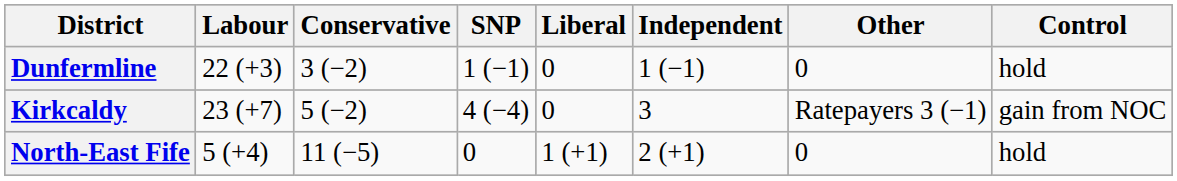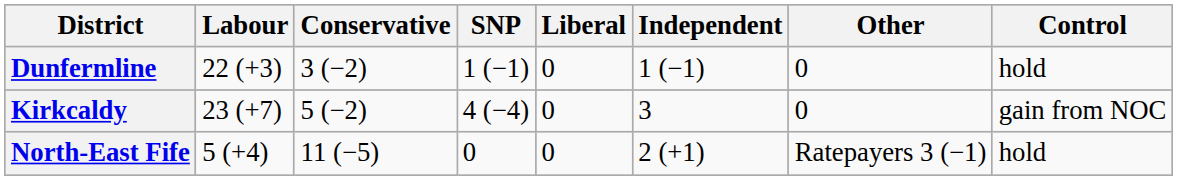 <table class="wikitable">
 <tr>
 <th scope="col">District</th>
 <th scope="col">Labour</th>
 <th scope="col">Conservative</th>
 <th scope="col">SNP</th>
 <th scope="col">Liberal</th>
 <th scope="col">Independent</th>
 <th scope="col">Other</th>
 <th scope="col" colspan=2>Control<br></th>
 </tr>
 <tr>
 <th scope="row" style="text-align: left;"><a href='#'>Dunfermline</a></th>
 <td>22 (+3)</td>
 <td>3 (−2)</td>
 <td>1 (−1)</td>
 <td>0</td>
 <td>1 (−1)</td>
 <td>0</td>
 <td> hold</td>
 </tr>
 <tr>
 <th scope="row" style="text-align: left;"><a href='#'>Kirkcaldy</a></th>
 <td>23 (+7)</td>
 <td>5 (−2)</td>
 <td>4 (−4)</td>
 <td>0</td>
 <td>3</td>
-<td>Ratepayers 3 (−1)</td>
+<td>0</td>
 <td> gain from NOC</td>
 </tr>
 <tr>
 <th scope="row" style="text-align: left;"><a href='#'>North-East Fife</a></th>
 <td>5 (+4)</td>
 <td>11 (−5)</td>
 <td>0</td>
-<td>1 (+1)</td>
+<td>0</td>
 <td>2 (+1)</td>
-<td>0</td>
+<td>Ratepayers 3 (−1)</td>
 <td> hold</td>
 </tr>
 </table>
